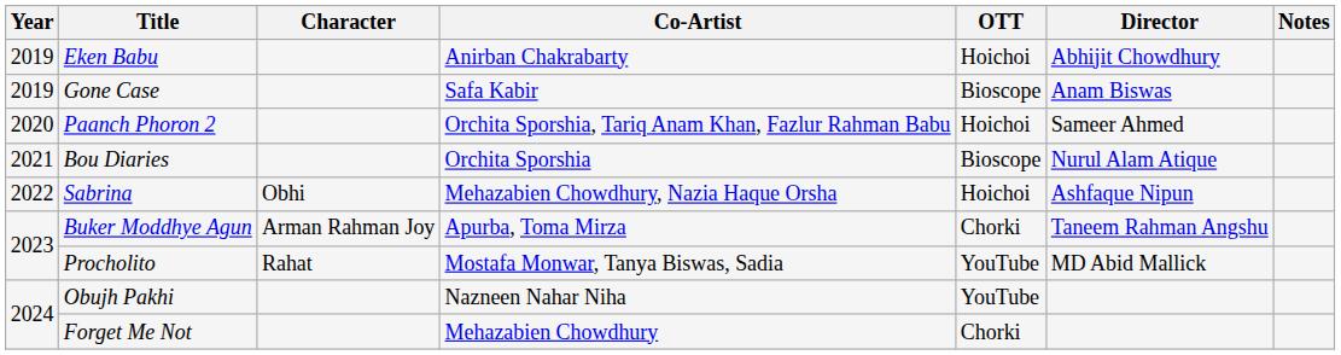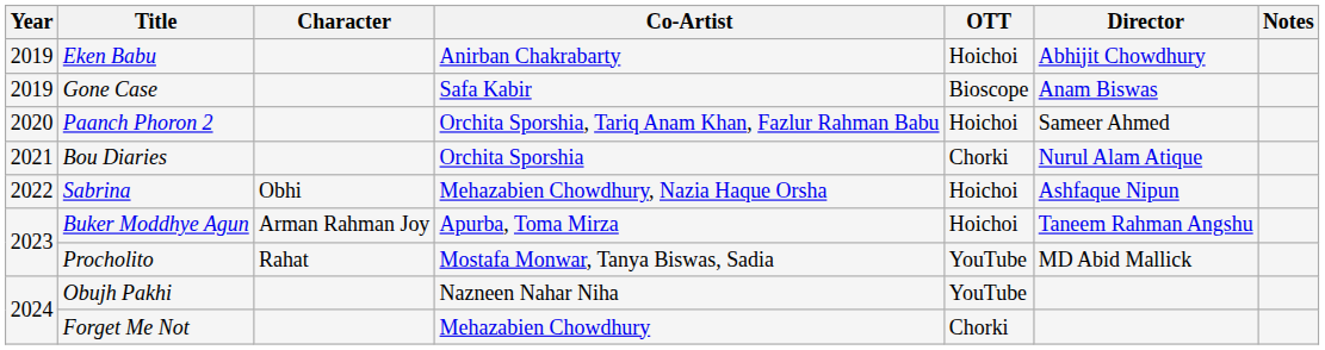 <table class="wikitable sortable" style="background:#F5F5F5;">
 <tr>
 <th>Year</th>
 <th>Title</th>
 <th>Character</th>
 <th>Co-Artist</th>
 <th>OTT</th>
 <th>Director</th>
 <th>Notes</th>
 </tr>
 <tr>
 <td>2019</td>
 <td><a href='#'><em>Eken Babu</em></a></td>
 <td></td>
 <td><a href='#'>Anirban Chakrabarty</a></td>
 <td>Hoichoi</td>
 <td><a href='#'>Abhijit Chowdhury</a></td>
 <td></td>
 </tr>
 <tr>
 <td>2019</td>
 <td><em>Gone Case</em></td>
 <td></td>
 <td><a href='#'>Safa Kabir</a></td>
 <td>Bioscope</td>
 <td><a href='#'>Anam Biswas</a></td>
 <td></td>
 </tr>
 <tr>
 <td>2020</td>
 <td><em><a href='#'>Paanch Phoron 2</a></em></td>
 <td></td>
 <td><a href='#'>Orchita Sporshia</a>, <a href='#'>Tariq Anam Khan</a>, <a href='#'>Fazlur Rahman Babu</a></td>
 <td>Hoichoi</td>
 <td>Sameer Ahmed</td>
 <td></td>
 </tr>
 <tr>
 <td>2021</td>
 <td><em>Bou Diaries</em></td>
 <td></td>
 <td><a href='#'>Orchita Sporshia</a></td>
-<td>Bioscope</td>
+<td>Chorki</td>
 <td><a href='#'>Nurul Alam Atique</a></td>
 <td></td>
 </tr>
 <tr>
 <td>2022</td>
 <td><em><a href='#'>Sabrina</a></em></td>
 <td>Obhi</td>
 <td><a href='#'>Mehazabien Chowdhury</a>, <a href='#'>Nazia Haque Orsha</a></td>
 <td>Hoichoi</td>
 <td><a href='#'>Ashfaque Nipun</a></td>
 <td></td>
 </tr>
 <tr>
 <td rowspan="2">2023</td>
 <td><em><a href='#'>Buker Moddhye Agun</a></em></td>
 <td>Arman Rahman Joy</td>
 <td><a href='#'>Apurba</a>, <a href='#'>Toma Mirza</a></td>
-<td>Chorki</td>
+<td>Hoichoi</td>
 <td><a href='#'>Taneem Rahman Angshu</a></td>
 <td></td>
 </tr>
 <tr>
 <td><em>Procholito</em></td>
 <td>Rahat</td>
 <td><a href='#'>Mostafa Monwar</a>, Tanya Biswas, Sadia</td>
 <td>YouTube</td>
 <td>MD Abid Mallick</td>
 <td></td>
 </tr>
 <tr>
 <td rowspan="2">2024</td>
 <td><em>Obujh Pakhi</em></td>
 <td></td>
 <td>Nazneen Nahar Niha</td>
 <td>YouTube</td>
 <td></td>
 <td></td>
 </tr>
 <tr>
 <td><em>Forget Me Not</em></td>
 <td></td>
 <td><a href='#'>Mehazabien Chowdhury</a></td>
 <td>Chorki</td>
 <td></td>
 <td></td>
 </tr>
 </table>
